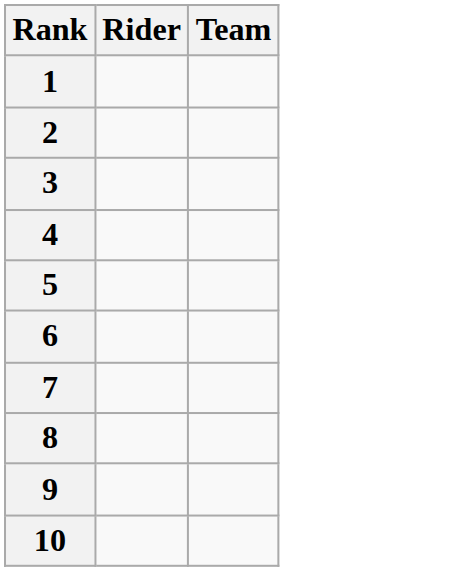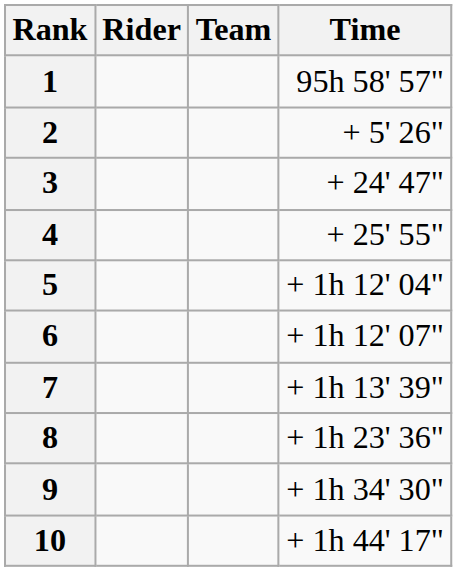 <table class="wikitable">
 <tr>
 <th scope="col">Rank</th>
 <th scope="col">Rider</th>
 <th scope="col">Team</th>
+<th scope="col">Time</th>
 </tr>
 <tr>
 <th scope="row">1</th>
 <td></td>
 <td></td>
+<td style="text-align:right;">95h 58' 57"</td>
 </tr>
 <tr>
 <th scope="row">2</th>
 <td></td>
 <td></td>
+<td style="text-align:right;">+ 5' 26"</td>
 </tr>
 <tr>
 <th scope="row">3</th>
 <td></td>
 <td></td>
+<td style="text-align:right;">+ 24' 47"</td>
 </tr>
 <tr>
 <th scope="row">4</th>
 <td></td>
 <td></td>
+<td style="text-align:right;">+ 25' 55"</td>
 </tr>
 <tr>
 <th scope="row">5</th>
 <td></td>
 <td></td>
+<td style="text-align:right;">+ 1h 12' 04"</td>
 </tr>
 <tr>
 <th scope="row">6</th>
 <td></td>
 <td></td>
+<td style="text-align:right;">+ 1h 12' 07"</td>
 </tr>
 <tr>
 <th scope="row">7</th>
 <td></td>
 <td></td>
+<td style="text-align:right;">+ 1h 13' 39"</td>
 </tr>
 <tr>
 <th scope="row">8</th>
 <td></td>
 <td></td>
+<td style="text-align:right;">+ 1h 23' 36"</td>
 </tr>
 <tr>
 <th scope="row">9</th>
 <td></td>
 <td></td>
+<td style="text-align:right;">+ 1h 34' 30"</td>
 </tr>
 <tr>
 <th scope="row">10</th>
 <td></td>
 <td></td>
+<td style="text-align:right;">+ 1h 44' 17"</td>
 </tr>
 </table>
